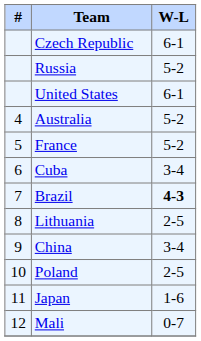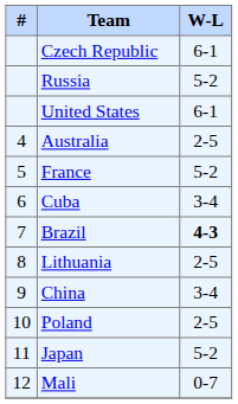 <table bgcolor="#f7f8ff" cellpadding="3" cellspacing="0" border="1" width="30%" style="margin:0 auto;font-size: 95%; border: gray solid 1px; border-collapse: collapse;">
 <tr bgcolor=#C1D8FF>
 <th>#</th>
 <th>Team</th>
 <th>W-L</th>
 </tr>
 <tr align=left bgcolor=#EBF5FF>
 <td align=center></td>
 <td> <a href='#'>Czech Republic</a></td>
 <td align=center>6-1</td>
 </tr>
 <tr align=left bgcolor=#EBF5FF>
 <td align=center></td>
 <td> <a href='#'>Russia</a></td>
 <td align=center>5-2</td>
 </tr>
 <tr align=left bgcolor=#EBF5FF>
 <td align=center></td>
 <td> <a href='#'>United States</a></td>
 <td align=center>6-1</td>
 </tr>
 <tr align=left bgcolor=#EBF5FF>
 <td align=center>4</td>
 <td> <a href='#'>Australia</a></td>
-<td align=center>5-2</td>
+<td align=center>2-5</td>
 </tr>
 <tr align=left bgcolor=#EBF5FF>
 <td align=center>5</td>
 <td> <a href='#'>France</a></td>
 <td align=center>5-2</td>
 </tr>
 <tr align=left bgcolor=#EBF5FF>
 <td align=center>6</td>
 <td> <a href='#'>Cuba</a></td>
 <td align=center>3-4</td>
 </tr>
 <tr align=left bgcolor=#EBF5FF>
 <td align=center>7</td>
 <td> <a href='#'>Brazil</a></td>
 <td align=center><strong>4-3</strong></td>
 </tr>
 <tr align=left bgcolor=#EBF5FF>
 <td align=center>8</td>
 <td> <a href='#'>Lithuania</a></td>
 <td align=center>2-5</td>
 </tr>
 <tr align=left bgcolor=#EBF5FF>
 <td align=center>9</td>
 <td> <a href='#'>China</a></td>
 <td align=center>3-4</td>
 </tr>
 <tr align=left bgcolor=#EBF5FF>
 <td align=center>10</td>
 <td> <a href='#'>Poland</a></td>
 <td align=center>2-5</td>
 </tr>
 <tr align=left bgcolor=#EBF5FF>
 <td align=center>11</td>
 <td> <a href='#'>Japan</a></td>
-<td align=center>1-6</td>
+<td align=center>5-2</td>
 </tr>
 <tr align=left bgcolor=#EBF5FF>
 <td align=center>12</td>
 <td> <a href='#'>Mali</a></td>
 <td align=center>0-7</td>
 </tr>
 <tr align=left bgcolor=#EBF5FF>
 </tr>
 </table>
